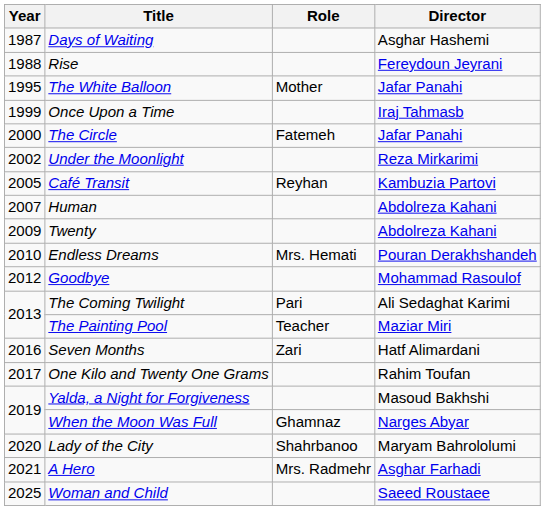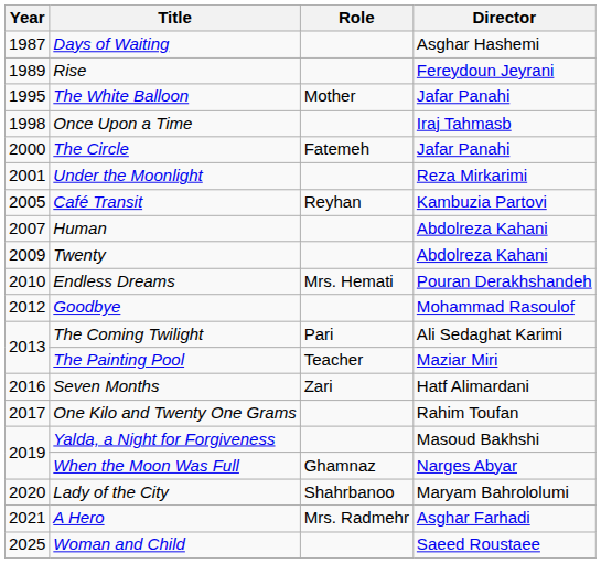 <table class="wikitable sortable">
 <tr>
 <th>Year</th>
 <th>Title</th>
 <th>Role</th>
 <th>Director</th>
 </tr>
 <tr>
 <td>1987</td>
 <td><em><a href='#'>Days of Waiting</a></em></td>
 <td></td>
 <td>Asghar Hashemi</td>
 </tr>
 <tr>
-<td>1988</td>
+<td>1989</td>
 <td><em>Rise</em></td>
 <td></td>
 <td><a href='#'>Fereydoun Jeyrani</a></td>
 </tr>
 <tr>
 <td>1995</td>
 <td><em><a href='#'>The White Balloon</a></em></td>
 <td>Mother</td>
 <td><a href='#'>Jafar Panahi</a></td>
 </tr>
 <tr>
-<td>1999</td>
+<td>1998</td>
 <td><em>Once Upon a Time</em></td>
 <td></td>
 <td><a href='#'>Iraj Tahmasb</a></td>
 </tr>
 <tr>
 <td>2000</td>
 <td><em><a href='#'>The Circle</a></em></td>
 <td>Fatemeh</td>
 <td><a href='#'>Jafar Panahi</a></td>
 </tr>
 <tr>
-<td>2002</td>
+<td>2001</td>
 <td><em><a href='#'>Under the Moonlight</a></em></td>
 <td></td>
 <td><a href='#'>Reza Mirkarimi</a></td>
 </tr>
 <tr>
 <td>2005</td>
 <td><em><a href='#'>Café Transit</a></em></td>
 <td>Reyhan</td>
 <td><a href='#'>Kambuzia Partovi</a></td>
 </tr>
 <tr>
 <td>2007</td>
 <td><em>Human</em></td>
 <td></td>
 <td><a href='#'>Abdolreza Kahani</a></td>
 </tr>
 <tr>
 <td>2009</td>
 <td><em>Twenty</em></td>
 <td></td>
 <td><a href='#'>Abdolreza Kahani</a></td>
 </tr>
 <tr>
 <td>2010</td>
 <td><em>Endless Dreams</em></td>
 <td>Mrs. Hemati</td>
 <td><a href='#'>Pouran Derakhshandeh</a></td>
 </tr>
 <tr>
 <td>2012</td>
 <td><em><a href='#'>Goodbye</a></em></td>
 <td></td>
 <td><a href='#'>Mohammad Rasoulof</a></td>
 </tr>
 <tr>
 <td rowspan="2">2013</td>
 <td><em>The Coming Twilight</em></td>
 <td>Pari</td>
 <td>Ali Sedaghat Karimi</td>
 </tr>
 <tr>
 <td><em><a href='#'>The Painting Pool</a></em></td>
 <td>Teacher</td>
 <td><a href='#'>Maziar Miri</a></td>
 </tr>
 <tr>
 <td>2016</td>
 <td><em>Seven Months</em></td>
 <td>Zari</td>
 <td>Hatf Alimardani</td>
 </tr>
 <tr>
 <td>2017</td>
 <td><em>One Kilo and Twenty One Grams</em></td>
 <td></td>
 <td>Rahim Toufan</td>
 </tr>
 <tr>
 <td rowspan="2">2019</td>
 <td><em><a href='#'>Yalda, a Night for Forgiveness</a></em></td>
 <td></td>
 <td>Masoud Bakhshi</td>
 </tr>
 <tr>
 <td><em><a href='#'>When the Moon Was Full</a></em></td>
 <td>Ghamnaz</td>
 <td><a href='#'>Narges Abyar</a></td>
 </tr>
 <tr>
 <td>2020</td>
 <td><em>Lady of the City</em></td>
 <td>Shahrbanoo</td>
 <td>Maryam Bahrololumi</td>
 </tr>
 <tr>
 <td>2021</td>
 <td><em><a href='#'>A Hero</a></em></td>
 <td>Mrs. Radmehr</td>
 <td><a href='#'>Asghar Farhadi</a></td>
 </tr>
 <tr>
 <td>2025</td>
 <td><em><a href='#'>Woman and Child</a></em></td>
 <td></td>
 <td><a href='#'>Saeed Roustaee</a></td>
 </tr>
 </table>
